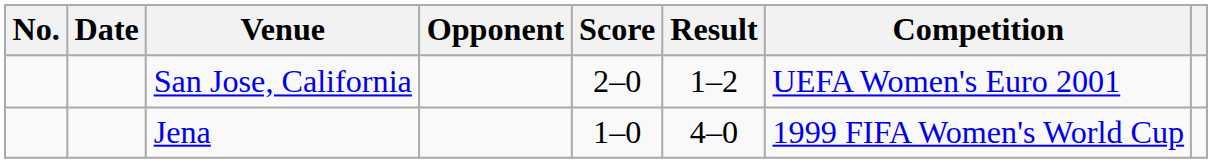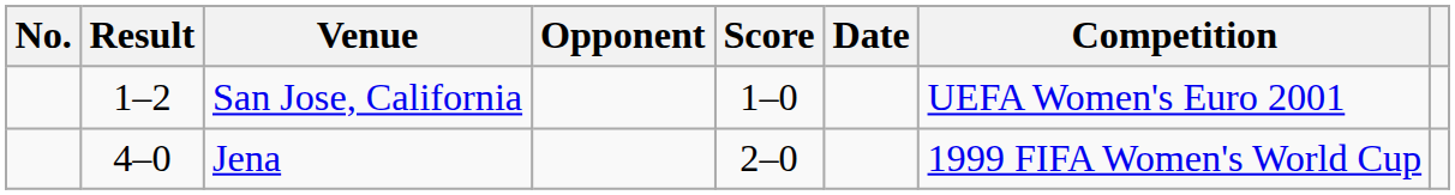 <table class="wikitable sortable">
 <tr>
 <th scope="col">No.</th>
-<th scope="col">Date</th>
+<th scope="col">Result</th>
 <th scope="col">Venue</th>
 <th scope="col">Opponent</th>
 <th scope="col">Score</th>
-<th scope="col">Result</th>
+<th scope="col">Date</th>
 <th scope="col">Competition</th>
 <th scope="col" class="unsortable"></th>
 </tr>
 <tr>
 <td style="text-align:center"></td>
-<td></td>
+<td style="text-align:center">1–2</td>
 <td><a href='#'>San Jose, California</a></td>
 <td></td>
-<td style="text-align:center">2–0</td>
-<td style="text-align:center">1–2</td>
+<td style="text-align:center">1–0</td>
+<td></td>
 <td><a href='#'>UEFA Women's Euro 2001</a></td>
 <td></td>
 </tr>
 <tr>
 <td style="text-align:center"></td>
-<td></td>
+<td style="text-align:center">4–0</td>
 <td><a href='#'>Jena</a></td>
 <td></td>
-<td style="text-align:center">1–0</td>
-<td style="text-align:center">4–0</td>
+<td style="text-align:center">2–0</td>
+<td></td>
 <td><a href='#'>1999 FIFA Women's World Cup</a></td>
 <td></td>
 </tr>
 </table>
